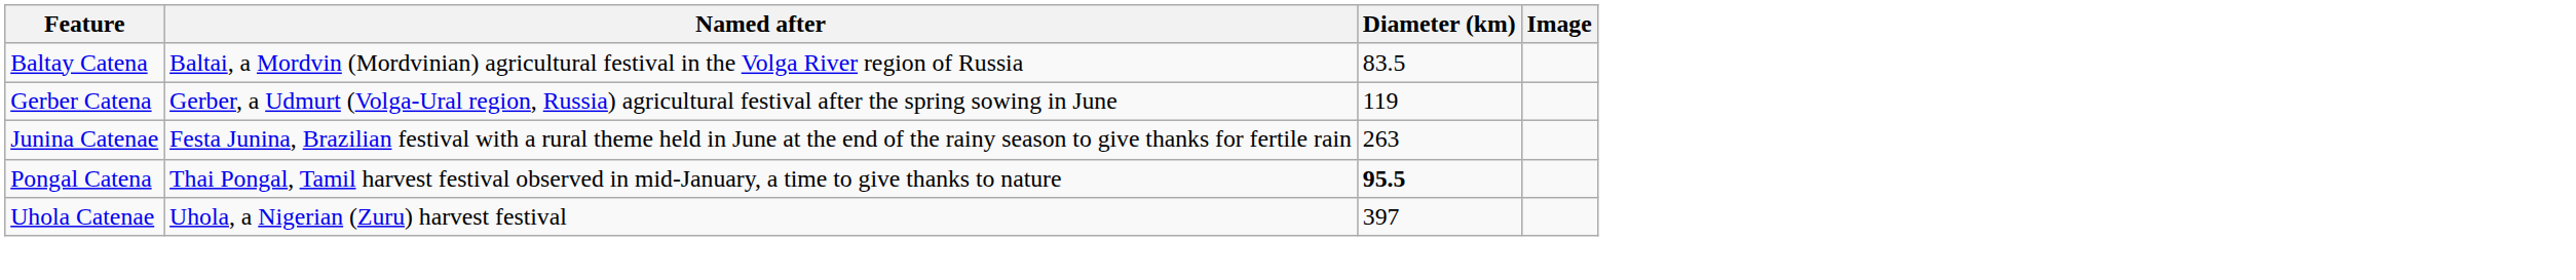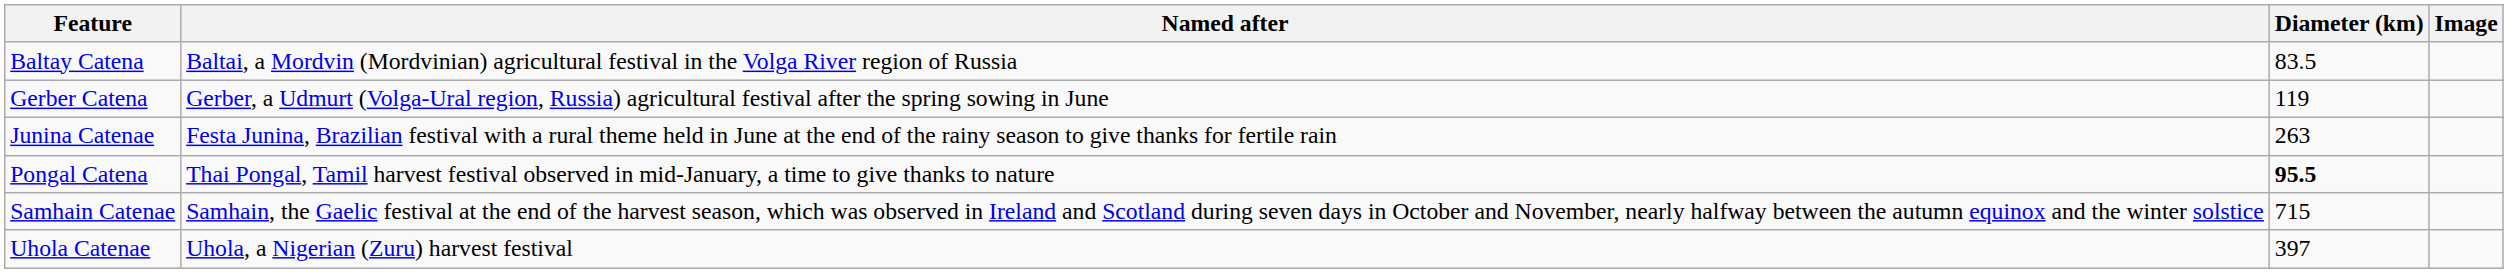 <table class="wikitable sortable">
 <tr>
 <th class="unsortable">Feature</th>
 <th class="unsortable">Named after</th>
 <th>Diameter (km)</th>
 <th class="unsortable">Image</th>
 </tr>
 <tr>
 <td><a href='#'>Baltay Catena</a></td>
 <td><a href='#'>Baltai</a>, a <a href='#'>Mordvin</a> (Mordvinian) agricultural festival in the <a href='#'>Volga River</a> region of Russia</td>
 <td>83.5</td>
 <td></td>
 </tr>
 <tr>
 <td><a href='#'>Gerber Catena</a></td>
 <td><a href='#'>Gerber</a>, a <a href='#'>Udmurt</a> (<a href='#'>Volga-Ural region</a>, <a href='#'>Russia</a>) agricultural festival after the spring sowing in June</td>
 <td>119</td>
 <td></td>
 </tr>
 <tr>
 <td><a href='#'>Junina Catenae</a></td>
 <td><a href='#'>Festa Junina</a>, <a href='#'>Brazilian</a> festival with a rural theme held in June at the end of the rainy season to give thanks for fertile rain</td>
 <td>263</td>
 <td></td>
 </tr>
 <tr>
 <td><a href='#'>Pongal Catena</a></td>
 <td><a href='#'>Thai Pongal</a>, <a href='#'>Tamil</a> harvest festival observed in mid-January, a time to give thanks to nature</td>
 <td><strong>95.5</strong></td>
 <td></td>
 </tr>
 <tr>
+<td><a href='#'>Samhain Catenae</a></td>
+<td><a href='#'>Samhain</a>, the <a href='#'>Gaelic</a> festival at the end of the harvest season, which was observed in <a href='#'>Ireland</a> and <a href='#'>Scotland</a> during seven days in October and November, nearly halfway between the autumn <a href='#'>equinox</a> and the winter <a href='#'>solstice</a></td>
+<td>715</td>
+<td></td>
+</tr>
+<tr>
 <td><a href='#'>Uhola Catenae</a></td>
 <td><a href='#'>Uhola</a>, a <a href='#'>Nigerian</a> (<a href='#'>Zuru</a>) harvest festival</td>
 <td>397</td>
 <td></td>
 </tr>
 </table>
